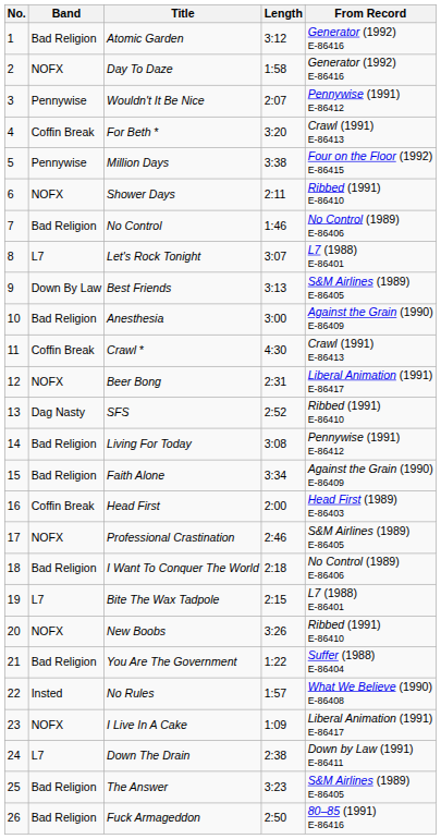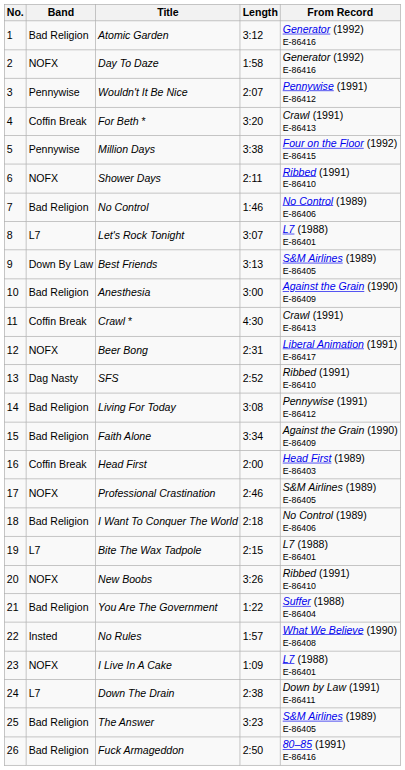 <table class="wikitable">
 <tr>
 <th>No.</th>
 <th>Band</th>
 <th>Title</th>
 <th>Length</th>
 <th>From Record</th>
 </tr>
 <tr>
 <td>1</td>
 <td>Bad Religion</td>
 <td><em>Atomic Garden</em></td>
 <td>3:12</td>
 <td><em><a href='#'>Generator</a></em> (1992)<br><small>E-86416</small></td>
 </tr>
 <tr>
 <td>2</td>
 <td>NOFX</td>
 <td><em>Day To Daze</em></td>
 <td>1:58</td>
 <td><em>Generator</em> (1992)<br><small>E-86416</small></td>
 </tr>
 <tr>
 <td>3</td>
 <td>Pennywise</td>
 <td><em>Wouldn't It Be Nice</em></td>
 <td>2:07</td>
 <td><em><a href='#'>Pennywise</a></em> (1991)<br><small>E-86412</small></td>
 </tr>
 <tr>
 <td>4</td>
 <td>Coffin Break</td>
 <td><em>For Beth</em> *</td>
 <td>3:20</td>
 <td><em>Crawl</em> (1991)<br><small>E-86413</small></td>
 </tr>
 <tr>
 <td>5</td>
 <td>Pennywise</td>
 <td><em>Million Days</em></td>
 <td>3:38</td>
 <td><em><a href='#'>Four on the Floor</a></em> (1992)<br><small>E-86415</small></td>
 </tr>
 <tr>
 <td>6</td>
 <td>NOFX</td>
 <td><em>Shower Days</em></td>
 <td>2:11</td>
 <td><em><a href='#'>Ribbed</a></em> (1991)<br><small>E-86410</small></td>
 </tr>
 <tr>
 <td>7</td>
 <td>Bad Religion</td>
 <td><em>No Control</em></td>
 <td>1:46</td>
 <td><em><a href='#'>No Control</a></em> (1989)<br><small>E-86406</small></td>
 </tr>
 <tr>
 <td>8</td>
 <td>L7</td>
 <td><em>Let's Rock Tonight</em></td>
 <td>3:07</td>
 <td><em><a href='#'>L7</a></em> (1988)<br><small>E-86401</small></td>
 </tr>
 <tr>
 <td>9</td>
 <td>Down By Law</td>
 <td><em>Best Friends</em></td>
 <td>3:13</td>
 <td><em><a href='#'>S&M Airlines</a></em> (1989)<br><small>E-86405</small></td>
 </tr>
 <tr>
 <td>10</td>
 <td>Bad Religion</td>
 <td><em>Anesthesia</em></td>
 <td>3:00</td>
 <td><em><a href='#'>Against the Grain</a></em> (1990)<br><small>E-86409</small></td>
 </tr>
 <tr>
 <td>11</td>
 <td>Coffin Break</td>
 <td><em>Crawl</em> *</td>
 <td>4:30</td>
 <td><em>Crawl</em> (1991)<br><small>E-86413</small></td>
 </tr>
 <tr>
 <td>12</td>
 <td>NOFX</td>
 <td><em>Beer Bong</em></td>
 <td>2:31</td>
 <td><em><a href='#'>Liberal Animation</a></em> (1991)<br><small>E-86417</small></td>
 </tr>
 <tr>
 <td>13</td>
 <td>Dag Nasty</td>
 <td><em>SFS</em></td>
 <td>2:52</td>
 <td><em>Ribbed</em> (1991)<br><small>E-86410</small></td>
 </tr>
 <tr>
 <td>14</td>
 <td>Bad Religion</td>
 <td><em>Living For Today</em></td>
 <td>3:08</td>
 <td><em>Pennywise</em> (1991)<br><small>E-86412</small></td>
 </tr>
 <tr>
 <td>15</td>
 <td>Bad Religion</td>
 <td><em>Faith Alone</em></td>
 <td>3:34</td>
 <td><em>Against the Grain</em> (1990)<br><small>E-86409</small></td>
 </tr>
 <tr>
 <td>16</td>
 <td>Coffin Break</td>
 <td><em>Head First</em></td>
 <td>2:00</td>
 <td><em><a href='#'>Head First</a></em> (1989)<br><small>E-86403</small></td>
 </tr>
 <tr>
 <td>17</td>
 <td>NOFX</td>
 <td><em>Professional Crastination</em></td>
 <td>2:46</td>
 <td><em>S&M Airlines</em> (1989)<br><small>E-86405</small></td>
 </tr>
 <tr>
 <td>18</td>
 <td>Bad Religion</td>
 <td><em>I Want To Conquer The World</em></td>
 <td>2:18</td>
 <td><em>No Control</em> (1989)<br><small>E-86406</small></td>
 </tr>
 <tr>
 <td>19</td>
 <td>L7</td>
 <td><em>Bite The Wax Tadpole</em></td>
 <td>2:15</td>
 <td><em>L7</em> (1988)<br><small>E-86401</small></td>
 </tr>
 <tr>
 <td>20</td>
 <td>NOFX</td>
 <td><em>New Boobs</em></td>
 <td>3:26</td>
 <td><em>Ribbed</em> (1991)<br><small>E-86410</small></td>
 </tr>
 <tr>
 <td>21</td>
 <td>Bad Religion</td>
 <td><em>You Are The Government</em></td>
 <td>1:22</td>
 <td><em><a href='#'>Suffer</a></em> (1988)<br><small>E-86404</small></td>
 </tr>
 <tr>
 <td>22</td>
 <td>Insted</td>
 <td><em>No Rules</em></td>
 <td>1:57</td>
 <td><em><a href='#'>What We Believe</a></em> (1990)<br><small>E-86408</small></td>
 </tr>
 <tr>
 <td>23</td>
 <td>NOFX</td>
 <td><em>I Live In A Cake</em></td>
 <td>1:09</td>
-<td><em>Liberal Animation</em> (1991)<br><small>E-86417</small></td>
+<td><em><a href='#'>L7</a></em> (1988)<br><small>E-86401</small></td>
 </tr>
 <tr>
 <td>24</td>
 <td>L7</td>
 <td><em>Down The Drain</em></td>
 <td>2:38</td>
 <td><em>Down by Law</em> (1991)<br><small>E-86411</small></td>
 </tr>
 <tr>
 <td>25</td>
 <td>Bad Religion</td>
 <td><em>The Answer</em></td>
 <td>3:23</td>
 <td><em><a href='#'>S&M Airlines</a></em> (1989)<br><small>E-86405</small></td>
 </tr>
 <tr>
 <td>26</td>
 <td>Bad Religion</td>
 <td><em>Fuck Armageddon</em></td>
 <td>2:50</td>
 <td><em><a href='#'>80–85</a></em> (1991)<br><small>E-86416</small></td>
 </tr>
 </table>
